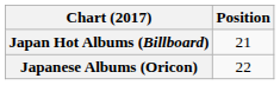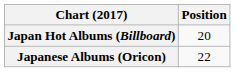 <table class="wikitable sortable plainrowheaders" style="text-align:center;">
 <tr>
 <th>Chart (2017)</th>
 <th>Position</th>
 </tr>
 <tr>
 <th scope="row">Japan Hot Albums (<em>Billboard</em>)</th>
-<td>21</td>
+<td>20</td>
 </tr>
 <tr>
 <th scope="row">Japanese Albums (Oricon)</th>
 <td>22</td>
 </tr>
 </table>
